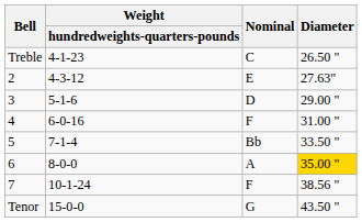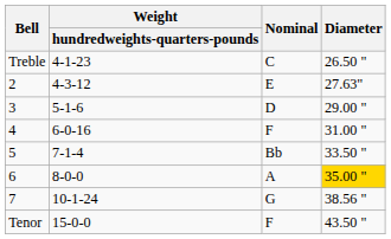 <table class=wikitable>
 <tr>
 <th rowspan=2>Bell</th>
 <th>Weight</th>
 <th rowspan=2>Nominal</th>
 <th rowspan=2>Diameter</th>
 </tr>
 <tr>
 <th>hundredweights-quarters-pounds</th>
 </tr>
 <tr>
 <td>Treble</td>
 <td>4-1-23</td>
 <td>C</td>
 <td>26.50 "</td>
 </tr>
 <tr>
 <td>2</td>
 <td>4-3-12</td>
 <td>E</td>
 <td>27.63"</td>
 </tr>
 <tr>
 <td>3</td>
 <td>5-1-6</td>
 <td>D</td>
 <td>29.00 "</td>
 </tr>
 <tr>
 <td>4</td>
 <td>6-0-16</td>
 <td>F</td>
 <td>31.00 "</td>
 </tr>
 <tr>
 <td>5</td>
 <td>7-1-4</td>
 <td>Bb</td>
 <td>33.50 "</td>
 </tr>
 <tr>
 <td>6</td>
 <td>8-0-0</td>
 <td>A</td>
 <td style="background: gold;">35.00 "</td>
 </tr>
 <tr>
 <td>7</td>
 <td>10-1-24</td>
-<td>F</td>
+<td>G</td>
 <td>38.56 "</td>
 </tr>
 <tr>
 <td>Tenor</td>
 <td>15-0-0</td>
-<td>G</td>
+<td>F</td>
 <td>43.50 "</td>
 </tr>
 </table>
